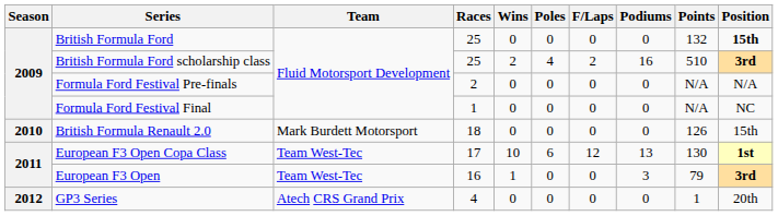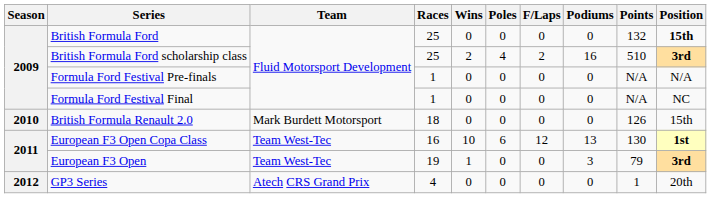 <table class="wikitable" style="font-size: 90%; text-align:center">
 <tr>
 <th>Season</th>
 <th>Series</th>
 <th>Team</th>
 <th>Races</th>
 <th>Wins</th>
 <th>Poles</th>
 <th>F/Laps</th>
 <th>Podiums</th>
 <th>Points</th>
 <th>Position</th>
 </tr>
 <tr>
 <th rowspan=4>2009</th>
 <td align=left><a href='#'>British Formula Ford</a></td>
 <td rowspan=4 align=left nowrap><a href='#'>Fluid Motorsport Development</a></td>
 <td>25</td>
 <td>0</td>
 <td>0</td>
 <td>0</td>
 <td>0</td>
 <td>132</td>
 <td><strong>15th</strong></td>
 </tr>
 <tr>
 <td align=left nowrap><a href='#'>British Formula Ford</a> scholarship class</td>
 <td>25</td>
 <td>2</td>
 <td>4</td>
 <td>2</td>
 <td>16</td>
 <td>510</td>
 <td style="background:#FFDF9F;"><strong>3rd</strong></td>
 </tr>
 <tr>
 <td align=left><a href='#'>Formula Ford Festival</a> Pre-finals</td>
-<td>2</td>
+<td>1</td>
 <td>0</td>
 <td>0</td>
 <td>0</td>
 <td>0</td>
 <td>N/A</td>
 <td>N/A</td>
 </tr>
 <tr>
 <td align=left><a href='#'>Formula Ford Festival</a> Final</td>
 <td>1</td>
 <td>0</td>
 <td>0</td>
 <td>0</td>
 <td>0</td>
 <td>N/A</td>
 <td>NC</td>
 </tr>
 <tr>
 <th>2010</th>
 <td align=left><a href='#'>British Formula Renault 2.0</a></td>
 <td align=left>Mark Burdett Motorsport</td>
 <td>18</td>
 <td>0</td>
 <td>0</td>
 <td>0</td>
 <td>0</td>
 <td>126</td>
 <td>15th</td>
 </tr>
 <tr>
 <th rowspan=2>2011</th>
 <td align=left><a href='#'>European F3 Open Copa Class</a></td>
 <td align=left><a href='#'>Team West-Tec</a></td>
-<td>17</td>
+<td>16</td>
 <td>10</td>
 <td>6</td>
 <td>12</td>
 <td>13</td>
 <td>130</td>
 <td style="background:#ffffbf;"><strong>1st</strong></td>
 </tr>
 <tr>
 <td align=left><a href='#'>European F3 Open</a></td>
 <td align=left><a href='#'>Team West-Tec</a></td>
-<td>16</td>
+<td>19</td>
 <td>1</td>
 <td>0</td>
 <td>0</td>
 <td>3</td>
 <td>79</td>
 <td style="background:#FFDF9F;"><strong>3rd</strong></td>
 </tr>
 <tr>
 <th>2012</th>
 <td align=left><a href='#'>GP3 Series</a></td>
 <td align=left><a href='#'>Atech</a> <a href='#'>CRS Grand Prix</a></td>
 <td>4</td>
 <td>0</td>
 <td>0</td>
 <td>0</td>
 <td>0</td>
 <td>1</td>
 <td>20th</td>
 </tr>
 </table>
